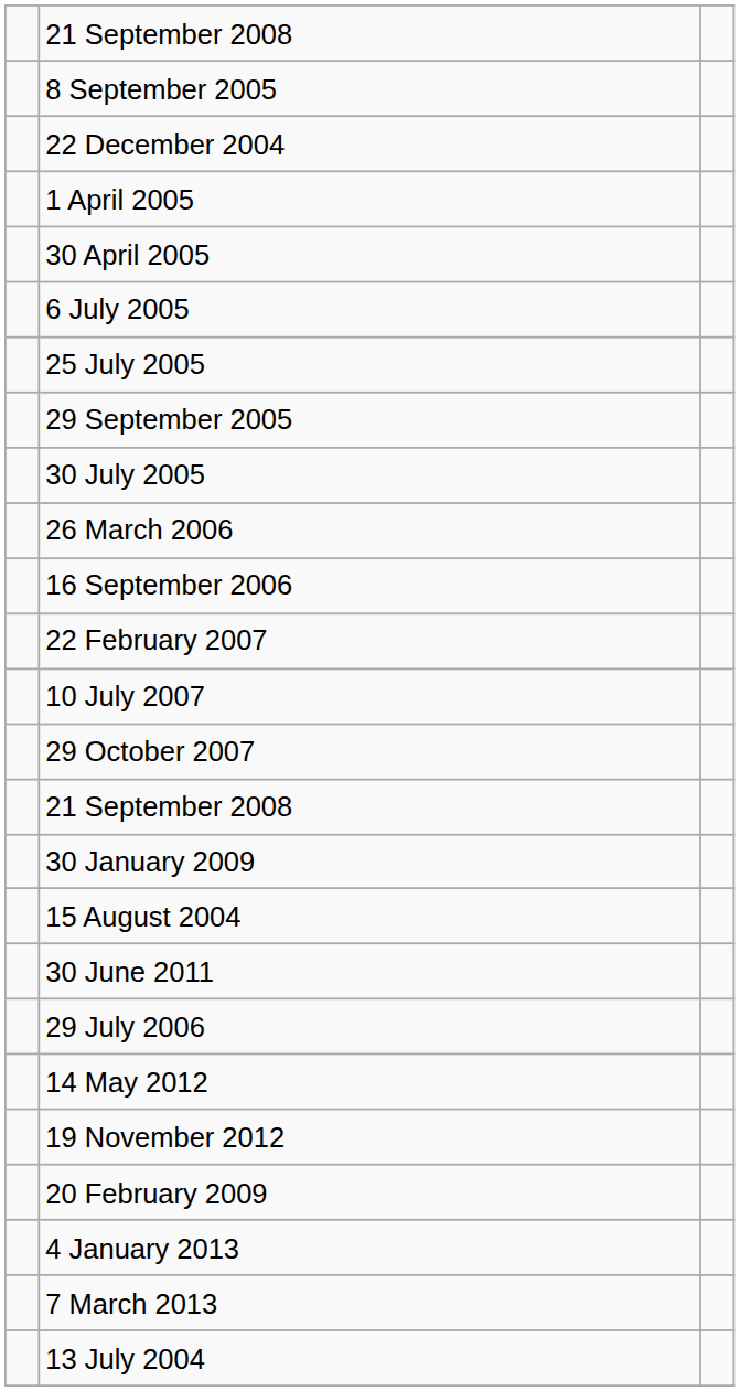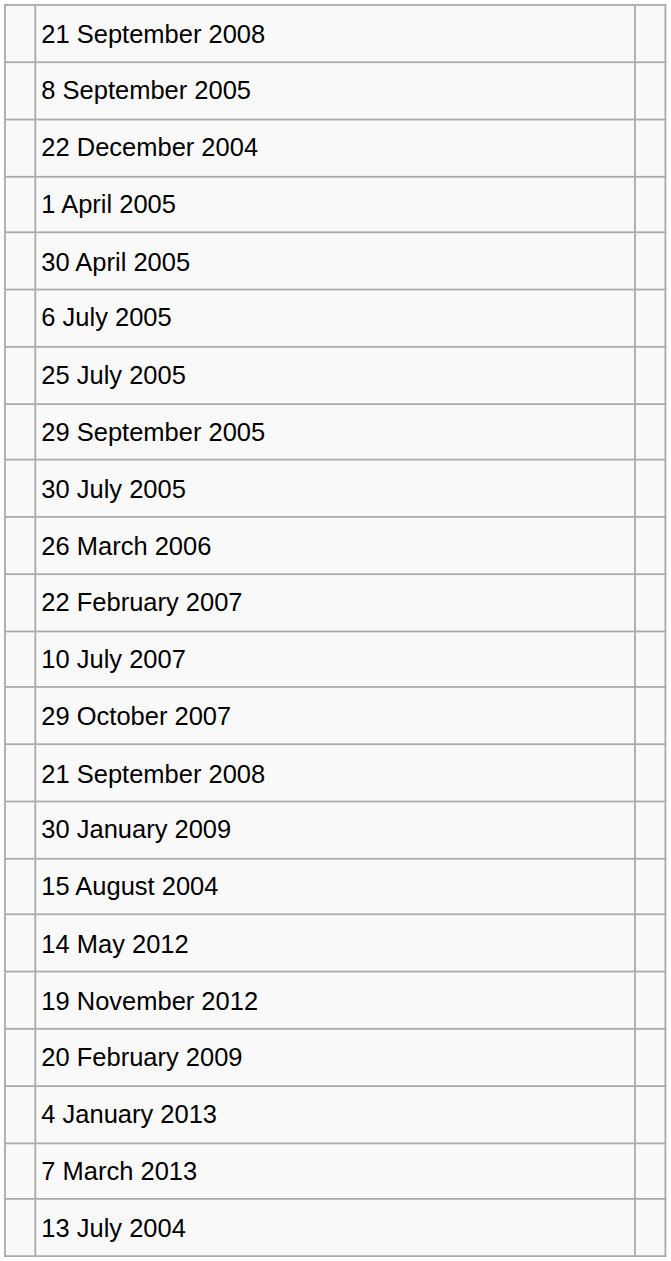 <table class="wikitable" style="font-size: 89%; float: left; width: 26em; margin-right: 1em; height: 700px">
 <tr>
 <td></td>
 <td>21 September 2008</td>
 <td></td>
 </tr>
 <tr>
 <td></td>
 <td>8 September 2005</td>
 <td></td>
 </tr>
 <tr>
 <td></td>
 <td>22 December 2004</td>
 <td></td>
 </tr>
 <tr>
 <td></td>
 <td>1 April 2005</td>
 <td></td>
 </tr>
 <tr>
 <td></td>
 <td>30 April 2005</td>
 <td></td>
 </tr>
 <tr>
 <td></td>
 <td>6 July 2005</td>
 <td></td>
 </tr>
 <tr>
 <td></td>
 <td>25 July 2005</td>
 <td></td>
 </tr>
 <tr>
 <td></td>
 <td>29 September 2005</td>
 <td></td>
 </tr>
 <tr>
 <td></td>
 <td>30 July 2005</td>
 <td></td>
 </tr>
 <tr>
 <td></td>
 <td>26 March 2006</td>
 <td></td>
 </tr>
 <tr>
 <td></td>
-<td>16 September 2006</td>
-<td></td>
-</tr>
-<tr>
-<td></td>
 <td>22 February 2007</td>
 <td></td>
 </tr>
 <tr>
 <td></td>
 <td>10 July 2007</td>
 <td></td>
 </tr>
 <tr>
 <td></td>
 <td>29 October 2007</td>
 <td></td>
 </tr>
 <tr>
 <td></td>
 <td>21 September 2008</td>
 <td></td>
 </tr>
 <tr>
 <td></td>
 <td>30 January 2009</td>
 <td></td>
 </tr>
 <tr>
 <td></td>
 <td>15 August 2004</td>
-<td></td>
-</tr>
-<tr>
-<td></td>
-<td>30 June 2011</td>
-<td></td>
-</tr>
-<tr>
-<td></td>
-<td>29 July 2006</td>
 <td></td>
 </tr>
 <tr>
 <td></td>
 <td>14 May 2012</td>
 <td></td>
 </tr>
 <tr>
 <td></td>
 <td>19 November 2012</td>
 <td></td>
 </tr>
 <tr>
 <td></td>
 <td>20 February 2009</td>
 <td></td>
 </tr>
 <tr>
 <td></td>
 <td>4 January 2013</td>
 <td></td>
 </tr>
 <tr>
 <td></td>
 <td>7 March 2013</td>
 <td></td>
 </tr>
 <tr>
 <td></td>
 <td>13 July 2004</td>
 <td></td>
 </tr>
 </table>
